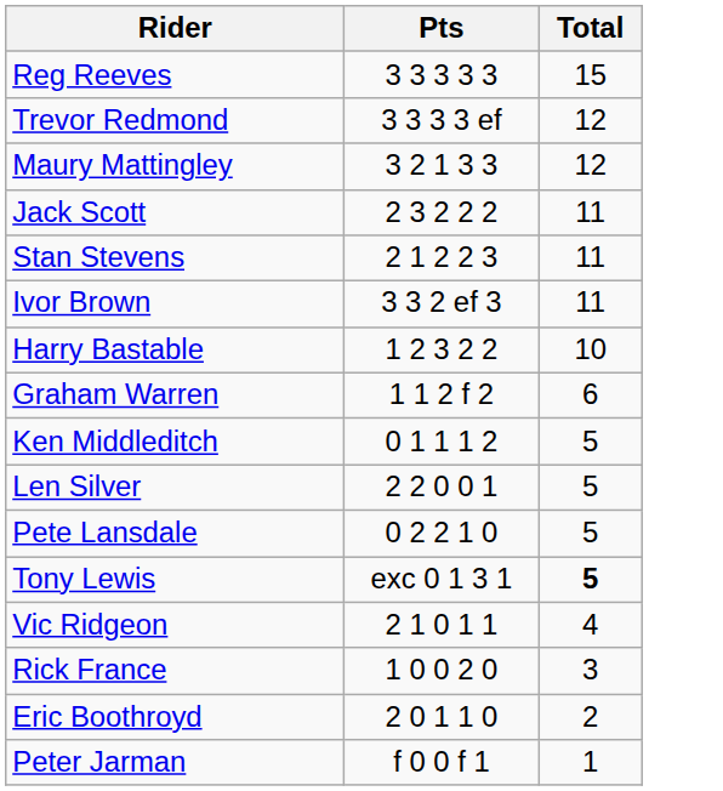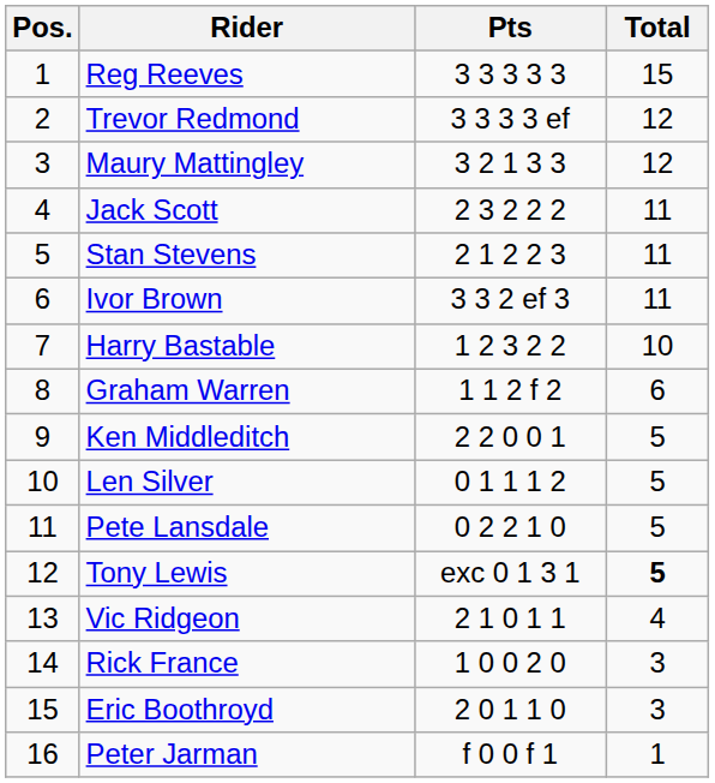 <table class=wikitable>
 <tr>
+<th width=25px>Pos.</th>
 <th width=180px>Rider</th>
 <th width=100px>Pts</th>
 <th width=50px>Total</th>
 </tr>
 <tr align=center >
+<td>1</td>
 <td align=left> <a href='#'>Reg Reeves</a></td>
 <td>3 3 3 3 3</td>
 <td>15</td>
 </tr>
 <tr align=center>
+<td>2</td>
 <td align=left> <a href='#'>Trevor Redmond</a></td>
 <td>3 3 3 3 ef</td>
 <td>12</td>
 </tr>
 <tr align=center>
+<td>3</td>
 <td align=left> <a href='#'>Maury Mattingley</a></td>
 <td>3 2 1 3 3</td>
 <td>12</td>
 </tr>
 <tr align=center>
+<td>4</td>
 <td align=left> <a href='#'>Jack Scott</a></td>
 <td>2 3 2 2 2</td>
 <td>11</td>
 </tr>
 <tr align=center>
+<td>5</td>
 <td align=left> <a href='#'>Stan Stevens</a></td>
 <td>2 1 2 2 3</td>
 <td>11</td>
 </tr>
 <tr align=center>
+<td>6</td>
 <td align=left> <a href='#'>Ivor Brown</a></td>
 <td>3 3 2 ef 3</td>
 <td>11</td>
 </tr>
 <tr align=center>
+<td>7</td>
 <td align=left> <a href='#'>Harry Bastable</a></td>
 <td>1 2 3 2 2</td>
 <td>10</td>
 </tr>
 <tr align=center>
+<td>8</td>
 <td align=left> <a href='#'>Graham Warren</a></td>
 <td>1 1 2 f 2</td>
 <td>6</td>
 </tr>
 <tr align=center>
+<td>9</td>
 <td align=left> <a href='#'>Ken Middleditch</a></td>
+<td>2 2 0 0 1</td>
+<td>5</td>
+</tr>
+<tr align=center>
+<td>10</td>
+<td align=left> <a href='#'>Len Silver</a></td>
 <td>0 1 1 1 2</td>
 <td>5</td>
 </tr>
 <tr align=center>
-<td align=left> <a href='#'>Len Silver</a></td>
-<td>2 2 0 0 1</td>
-<td>5</td>
-</tr>
-<tr align=center>
+<td>11</td>
 <td align=left> <a href='#'>Pete Lansdale</a></td>
 <td>0 2 2 1 0</td>
 <td>5</td>
 </tr>
 <tr align=center>
+<td>12</td>
 <td align=left> <a href='#'>Tony Lewis</a></td>
 <td>exc 0 1  3 1</td>
 <td><strong>5</strong></td>
 </tr>
 <tr align=center>
+<td>13</td>
 <td align=left> <a href='#'>Vic Ridgeon</a></td>
 <td>2 1 0 1 1</td>
 <td>4</td>
 </tr>
 <tr align=center>
+<td>14</td>
 <td align=left> <a href='#'>Rick France</a></td>
 <td>1 0 0 2 0</td>
 <td>3</td>
 </tr>
 <tr align=center>
+<td>15</td>
 <td align=left> <a href='#'>Eric Boothroyd</a></td>
 <td>2 0 1 1 0</td>
-<td>2</td>
+<td>3</td>
 </tr>
 <tr align=center>
+<td>16</td>
 <td align=left> <a href='#'>Peter Jarman</a></td>
 <td>f 0 0	f 1</td>
 <td>1</td>
 </tr>
 </table>
